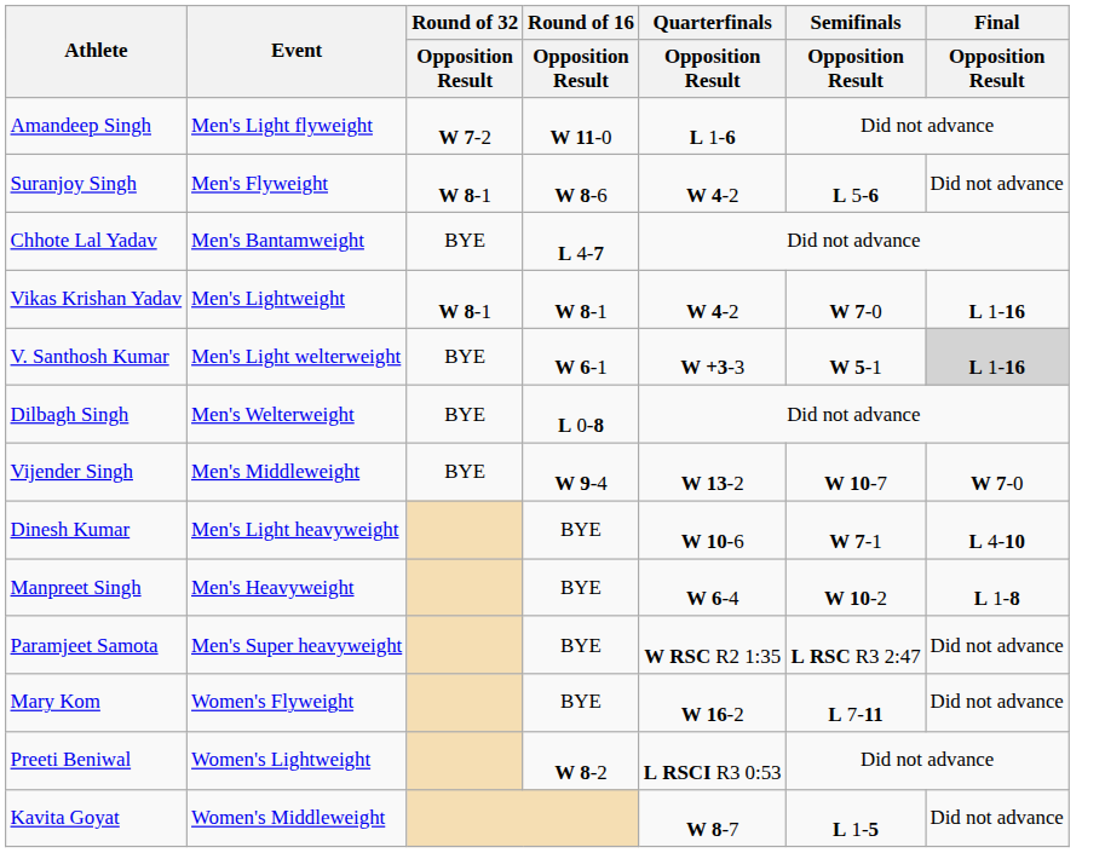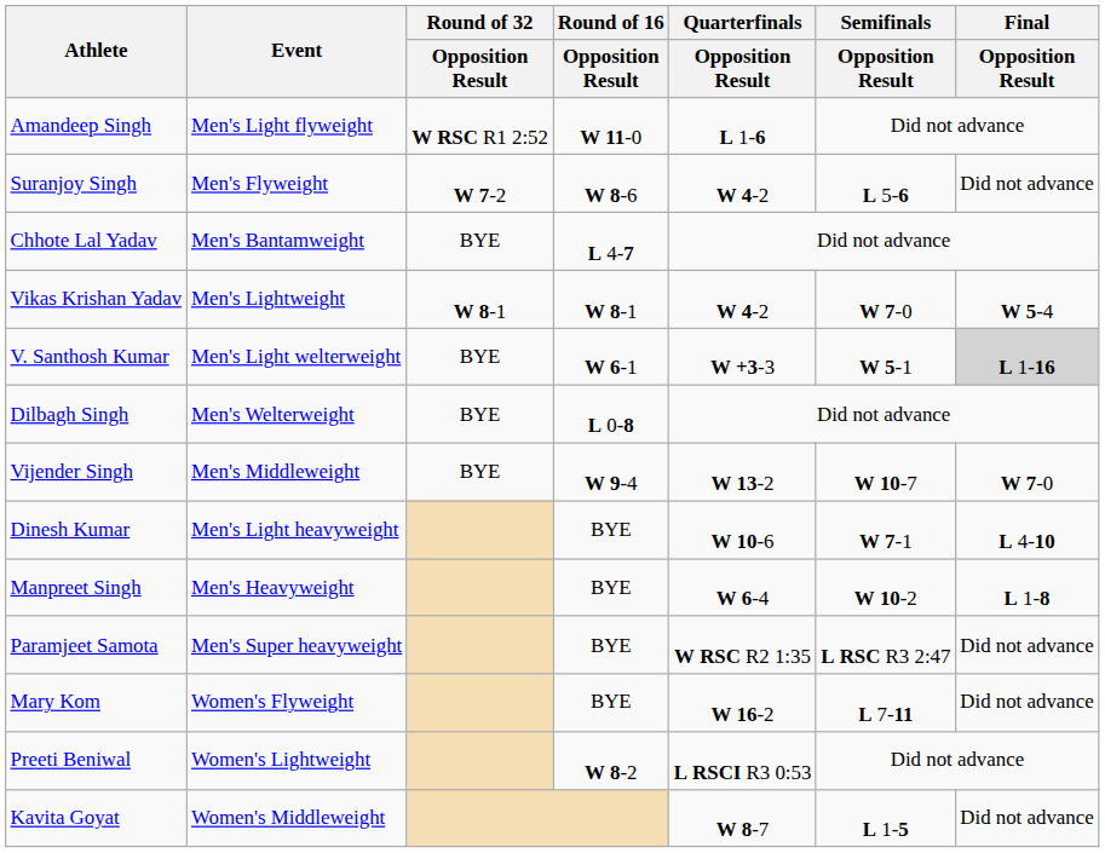 <table class=wikitable style="font-size:90%">
 <tr>
 <th rowspan=2>Athlete</th>
 <th rowspan=2>Event</th>
 <th>Round of 32</th>
 <th>Round of 16</th>
 <th>Quarterfinals</th>
 <th>Semifinals</th>
 <th>Final</th>
 </tr>
 <tr>
 <th>Opposition<br>Result</th>
 <th>Opposition<br>Result</th>
 <th>Opposition<br>Result</th>
 <th>Opposition<br>Result</th>
 <th>Opposition<br>Result</th>
 </tr>
 <tr>
 <td><a href='#'>Amandeep Singh</a></td>
 <td><a href='#'>Men's Light flyweight</a></td>
-<td align=center><br><strong>W</strong> <strong>7</strong>-2</td>
+<td align=center><br><strong>W</strong> <strong>RSC</strong> R1 2:52</td>
 <td align=center><br><strong>W</strong> <strong>11</strong>-0</td>
 <td align=center><br><strong>L</strong> 1-<strong>6</strong></td>
 <td style="text-align:center;" colspan="7">Did not advance</td>
 </tr>
 <tr>
 <td><a href='#'>Suranjoy Singh</a></td>
 <td><a href='#'>Men's Flyweight</a></td>
-<td align=center><br><strong>W</strong> <strong>8</strong>-1</td>
+<td align=center><br><strong>W</strong> <strong>7</strong>-2</td>
 <td align=center><br><strong>W</strong> <strong>8</strong>-6</td>
 <td align=center><br><strong>W</strong> <strong>4</strong>-2</td>
 <td align=center><br><strong>L</strong> 5-<strong>6</strong><br></td>
 <td style="text-align:center;" colspan="7">Did not advance</td>
 </tr>
 <tr>
 <td><a href='#'>Chhote Lal Yadav</a></td>
 <td><a href='#'>Men's Bantamweight</a></td>
 <td align=center>BYE</td>
 <td align=center><br><strong>L</strong> 4-<strong>7</strong></td>
 <td style="text-align:center;" colspan="7">Did not advance</td>
 </tr>
 <tr>
 <td><a href='#'>Vikas Krishan Yadav</a></td>
 <td><a href='#'>Men's Lightweight</a></td>
 <td align=center><br><strong>W</strong> <strong>8</strong>-1</td>
 <td align=center><br><strong>W</strong> <strong>8</strong>-1</td>
 <td align=center><br><strong>W</strong> <strong>4</strong>-2</td>
 <td align=center><br><strong>W</strong> <strong>7</strong>-0</td>
-<td align=center><br><strong>L</strong> 1-<strong>16</strong><br></td>
+<td align=center><br><strong>W</strong> <strong>5</strong>-4<br></td>
 </tr>
 <tr>
 <td><a href='#'>V. Santhosh Kumar</a></td>
 <td><a href='#'>Men's Light welterweight</a></td>
 <td align=center>BYE</td>
 <td align=center><br><strong>W</strong> <strong>6</strong>-1</td>
 <td align=center><br><strong>W</strong> <strong>+3</strong>-3</td>
 <td align=center><br><strong>W</strong> <strong>5</strong>-1</td>
 <td align=center style="background: lightgrey;"><br><strong>L</strong> 1-<strong>16</strong><br></td>
 </tr>
 <tr>
 <td><a href='#'>Dilbagh Singh</a></td>
 <td><a href='#'>Men's Welterweight</a></td>
 <td align=center>BYE</td>
 <td align=center><br><strong>L</strong> 0-<strong>8</strong></td>
 <td style="text-align:center;" colspan="7">Did not advance</td>
 </tr>
 <tr>
 <td><a href='#'>Vijender Singh</a></td>
 <td><a href='#'>Men's Middleweight</a></td>
 <td align=center>BYE</td>
 <td align=center><br><strong>W</strong> <strong>9</strong>-4</td>
 <td align=center><br><strong>W</strong> <strong>13</strong>-2</td>
 <td align=center><br><strong>W</strong> <strong>10</strong>-7</td>
 <td align=center><br><strong>W</strong> <strong>7</strong>-0<br></td>
 </tr>
 <tr>
 <td><a href='#'>Dinesh Kumar</a></td>
 <td><a href='#'>Men's Light heavyweight</a></td>
 <td style="background:wheat;"></td>
 <td align=center>BYE</td>
 <td align=center><br><strong>W</strong> <strong>10</strong>-6</td>
 <td align=center><br><strong>W</strong> <strong>7</strong>-1</td>
 <td align=center><br><strong>L</strong> 4-<strong>10</strong><br></td>
 </tr>
 <tr>
 <td><a href='#'>Manpreet Singh</a></td>
 <td><a href='#'>Men's Heavyweight</a></td>
 <td style="background:wheat;"></td>
 <td align=center>BYE</td>
 <td align=center><br><strong>W</strong> <strong>6</strong>-4</td>
 <td align=center><br><strong>W</strong> <strong>10</strong>-2</td>
 <td align=center><br><strong>L</strong> 1-<strong>8</strong><br></td>
 </tr>
 <tr>
 <td><a href='#'>Paramjeet Samota</a></td>
 <td><a href='#'>Men's Super heavyweight</a></td>
 <td style="background:wheat;"></td>
 <td align=center>BYE</td>
 <td align=center><br><strong>W</strong> <strong>RSC</strong> R2 1:35</td>
 <td align=center><br><strong>L</strong> <strong>RSC</strong> R3 2:47<br></td>
 <td style="text-align:center;" colspan="7">Did not advance</td>
 </tr>
 <tr>
 <td><a href='#'>Mary Kom</a></td>
 <td><a href='#'>Women's Flyweight</a></td>
 <td style="background:wheat;"></td>
 <td align=center>BYE</td>
 <td align=center><br><strong>W</strong> <strong>16</strong>-2</td>
 <td align=center><br><strong>L</strong> 7-<strong>11</strong><br></td>
 <td style="text-align:center;" colspan="7">Did not advance</td>
 </tr>
 <tr>
 <td><a href='#'>Preeti Beniwal</a></td>
 <td><a href='#'>Women's Lightweight</a></td>
 <td style="background:wheat;"></td>
 <td align=center><br><strong>W</strong> <strong>8</strong>-2</td>
 <td align=center><br><strong>L</strong> <strong>RSCI</strong> R3 0:53</td>
 <td style="text-align:center;" colspan="7">Did not advance</td>
 </tr>
 <tr>
 <td><a href='#'>Kavita Goyat</a></td>
 <td><a href='#'>Women's Middleweight</a></td>
 <td style="background:wheat;" colspan=2></td>
 <td align=center><br><strong>W</strong> <strong>8</strong>-7</td>
 <td align=center><br><strong>L</strong> 1-<strong>5</strong><br></td>
 <td style="text-align:center;" colspan="7">Did not advance</td>
 </tr>
 </table>
